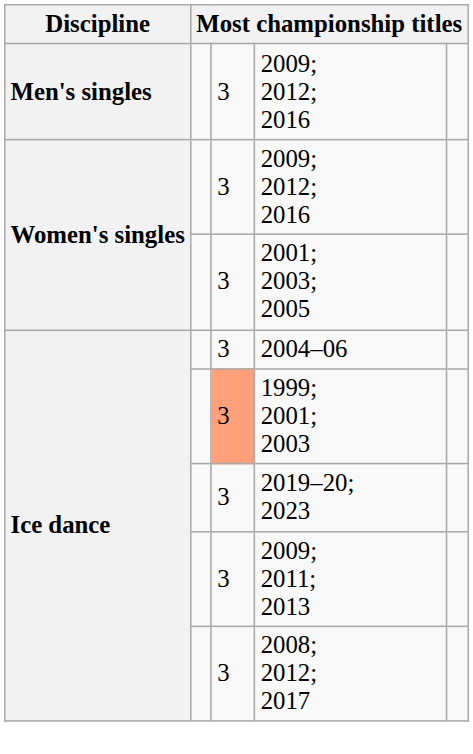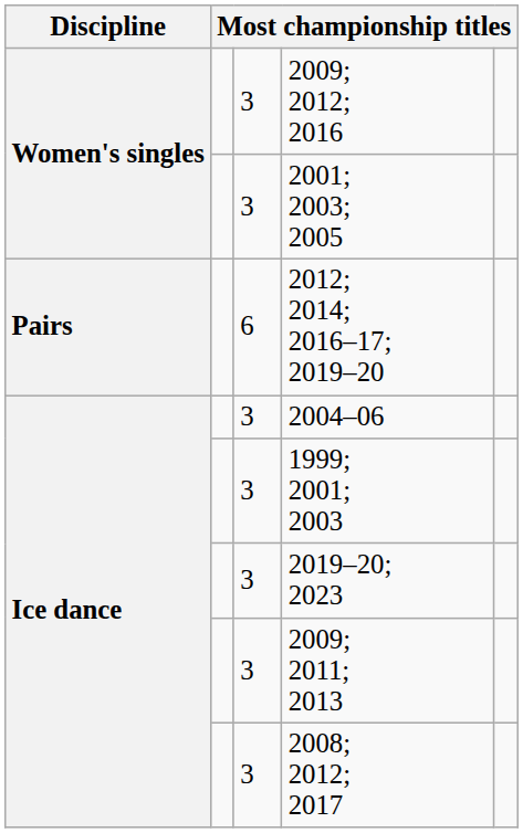 <table class="wikitable unsortable" style="text-align:left">
 <tr>
 <th scope="col">Discipline</th>
 <th colspan="4" scope="col">Most championship titles</th>
-</tr>
-<tr>
-<th scope="row" style="text-align:left">Men's singles</th>
-<td></td>
-<td>3</td>
-<td>2009;<br>2012;<br>2016</td>
-<td></td>
 </tr>
 <tr>
 <th rowspan="2" scope="row" style="text-align:left">Women's singles</th>
 <td></td>
 <td>3</td>
 <td>2009;<br>2012;<br>2016</td>
 <td></td>
 </tr>
 <tr>
 <td></td>
 <td>3</td>
 <td>2001;<br>2003;<br>2005</td>
 <td></td>
 </tr>
 <tr>
+<th scope="row" style="text-align:left">Pairs</th>
+<td></td>
+<td>6</td>
+<td>2012;<br>2014;<br>2016–17;<br>2019–20</td>
+<td></td>
+</tr>
+<tr>
 <th rowspan="5" scope="row" style="text-align:left">Ice dance</th>
 <td></td>
 <td>3</td>
 <td>2004–06</td>
 <td></td>
 </tr>
 <tr>
 <td></td>
-<td style="background: lightsalmon;">3</td>
+<td>3</td>
 <td>1999;<br>2001;<br>2003</td>
 <td></td>
 </tr>
 <tr>
 <td></td>
 <td>3</td>
 <td>2019–20;<br>2023</td>
 <td></td>
 </tr>
 <tr>
 <td></td>
 <td>3</td>
 <td>2009;<br>2011;<br>2013</td>
 <td></td>
 </tr>
 <tr>
 <td></td>
 <td>3</td>
 <td>2008;<br>2012;<br>2017</td>
 <td></td>
 </tr>
 </table>
